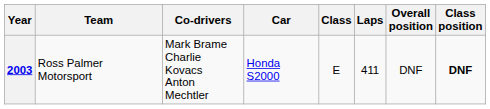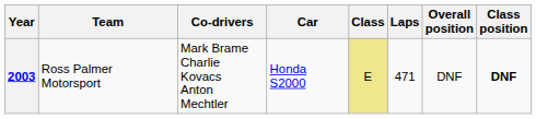 <table class="wikitable" style="text-align:center; font-size:90%">
 <tr>
 <th>Year</th>
 <th>Team</th>
 <th>Co-drivers</th>
 <th>Car</th>
 <th>Class</th>
 <th>Laps</th>
 <th>Overall<br>position</th>
 <th>Class<br>position</th>
 </tr>
 <tr>
 <th><a href='#'>2003</a></th>
 <td align="left"> Ross Palmer Motorsport</td>
 <td align="left"> Mark Brame<br> Charlie Kovacs<br> Anton Mechtler</td>
 <td align="left"><a href='#'>Honda S2000</a></td>
-<td>E</td>
-<td>411</td>
+<td style="background: khaki;">E</td>
+<td>471</td>
 <td>DNF</td>
 <td><strong>DNF</strong></td>
 </tr>
 </table>
